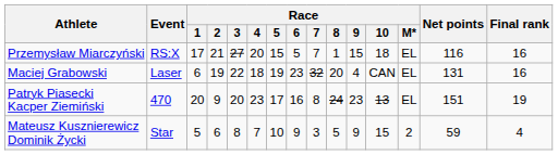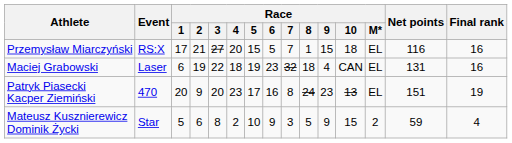 <table class="wikitable" style="font-size:90%">
 <tr>
 <th rowspan="2">Athlete</th>
 <th rowspan="2">Event</th>
 <th colspan=11>Race</th>
 <th rowspan=2>Net points</th>
 <th rowspan=2>Final rank</th>
 </tr>
 <tr style="font-size:95%">
 <th>1</th>
 <th>2</th>
 <th>3</th>
 <th>4</th>
 <th>5</th>
 <th>6</th>
 <th>7</th>
 <th>8</th>
 <th>9</th>
 <th>10</th>
 <th>M*</th>
 </tr>
 <tr align=center>
 <td align=left><a href='#'>Przemysław Miarczyński</a></td>
 <td align=left><a href='#'>RS:X</a></td>
 <td>17</td>
 <td>21</td>
 <td><s>27</s></td>
 <td>20</td>
 <td>15</td>
 <td>5</td>
 <td>7</td>
 <td>1</td>
 <td>15</td>
 <td>18</td>
 <td>EL</td>
 <td>116</td>
 <td>16</td>
 </tr>
 <tr align=center>
 <td align=left><a href='#'>Maciej Grabowski</a></td>
 <td align=left><a href='#'>Laser</a></td>
 <td>6</td>
 <td>19</td>
 <td>22</td>
 <td>18</td>
 <td>19</td>
 <td>23</td>
 <td><s>32</s></td>
-<td>20</td>
+<td>18</td>
 <td>4</td>
 <td>CAN</td>
 <td>EL</td>
 <td>131</td>
 <td>16</td>
 </tr>
 <tr align=center>
 <td align=left><a href='#'>Patryk Piasecki</a><br><a href='#'>Kacper Ziemiński</a></td>
 <td align=left><a href='#'>470</a></td>
 <td>20</td>
 <td>9</td>
 <td>20</td>
 <td>23</td>
 <td>17</td>
 <td>16</td>
 <td>8</td>
 <td><s>24</s></td>
 <td>23</td>
 <td><s>13</s></td>
 <td>EL</td>
 <td>151</td>
 <td>19</td>
 </tr>
 <tr align=center>
 <td align=left><a href='#'>Mateusz Kusznierewicz</a><br><a href='#'>Dominik Życki</a></td>
 <td align=left><a href='#'>Star</a></td>
 <td>5</td>
 <td>6</td>
 <td>8</td>
-<td>7</td>
+<td>2</td>
 <td>10</td>
 <td>9</td>
 <td>3</td>
 <td>5</td>
 <td>9</td>
 <td>15</td>
 <td>2</td>
 <td>59</td>
 <td>4</td>
 </tr>
 </table>
